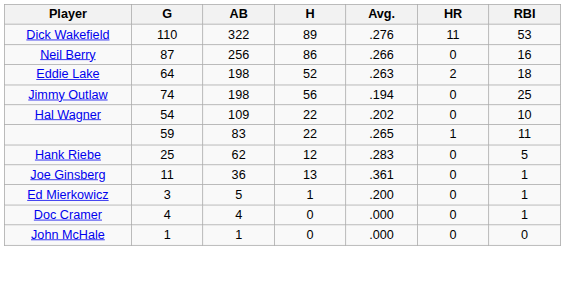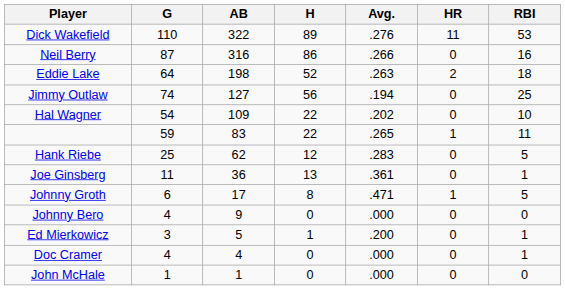 <table class="wikitable sortable">
 <tr>
 <th bgcolor="#DDDDFF" width="16%">Player</th>
 <th bgcolor="#DDDDFF" width="9%">G</th>
 <th bgcolor="#DDDDFF" width="9%">AB</th>
 <th bgcolor="#DDDDFF" width="9%">H</th>
 <th bgcolor="#DDDDFF" width="9%">Avg.</th>
 <th bgcolor="#DDDDFF" width="9%">HR</th>
 <th bgcolor="#DDDDFF" width="9%">RBI</th>
 </tr>
 <tr align="center">
 <td><a href='#'>Dick Wakefield</a></td>
 <td>110</td>
 <td>322</td>
 <td>89</td>
 <td>.276</td>
 <td>11</td>
 <td>53</td>
 </tr>
 <tr align="center">
 <td><a href='#'>Neil Berry</a></td>
 <td>87</td>
-<td>256</td>
+<td>316</td>
 <td>86</td>
 <td>.266</td>
 <td>0</td>
 <td>16</td>
 </tr>
 <tr align="center">
 <td><a href='#'>Eddie Lake</a></td>
 <td>64</td>
 <td>198</td>
 <td>52</td>
 <td>.263</td>
 <td>2</td>
 <td>18</td>
 </tr>
 <tr align="center">
 <td><a href='#'>Jimmy Outlaw</a></td>
 <td>74</td>
-<td>198</td>
+<td>127</td>
 <td>56</td>
 <td>.194</td>
 <td>0</td>
 <td>25</td>
 </tr>
 <tr align="center">
 <td><a href='#'>Hal Wagner</a></td>
 <td>54</td>
 <td>109</td>
 <td>22</td>
 <td>.202</td>
 <td>0</td>
 <td>10</td>
 </tr>
 <tr align="center">
 <td></td>
 <td>59</td>
 <td>83</td>
 <td>22</td>
 <td>.265</td>
 <td>1</td>
 <td>11</td>
 </tr>
 <tr align="center">
 <td><a href='#'>Hank Riebe</a></td>
 <td>25</td>
 <td>62</td>
 <td>12</td>
 <td>.283</td>
 <td>0</td>
 <td>5</td>
 </tr>
 <tr align="center">
 <td><a href='#'>Joe Ginsberg</a></td>
 <td>11</td>
 <td>36</td>
 <td>13</td>
 <td>.361</td>
 <td>0</td>
 <td>1</td>
 </tr>
 <tr align="center">
+<td><a href='#'>Johnny Groth</a></td>
+<td>6</td>
+<td>17</td>
+<td>8</td>
+<td>.471</td>
+<td>1</td>
+<td>5</td>
+</tr>
+<tr align="center">
+<td><a href='#'>Johnny Bero</a></td>
+<td>4</td>
+<td>9</td>
+<td>0</td>
+<td>.000</td>
+<td>0</td>
+<td>0</td>
+</tr>
+<tr align="center">
 <td><a href='#'>Ed Mierkowicz</a></td>
 <td>3</td>
 <td>5</td>
 <td>1</td>
 <td>.200</td>
 <td>0</td>
 <td>1</td>
 </tr>
 <tr align="center">
 <td><a href='#'>Doc Cramer</a></td>
 <td>4</td>
 <td>4</td>
 <td>0</td>
 <td>.000</td>
 <td>0</td>
 <td>1</td>
 </tr>
 <tr align="center">
 <td><a href='#'>John McHale</a></td>
 <td>1</td>
 <td>1</td>
 <td>0</td>
 <td>.000</td>
 <td>0</td>
 <td>0</td>
 </tr>
 </table>
